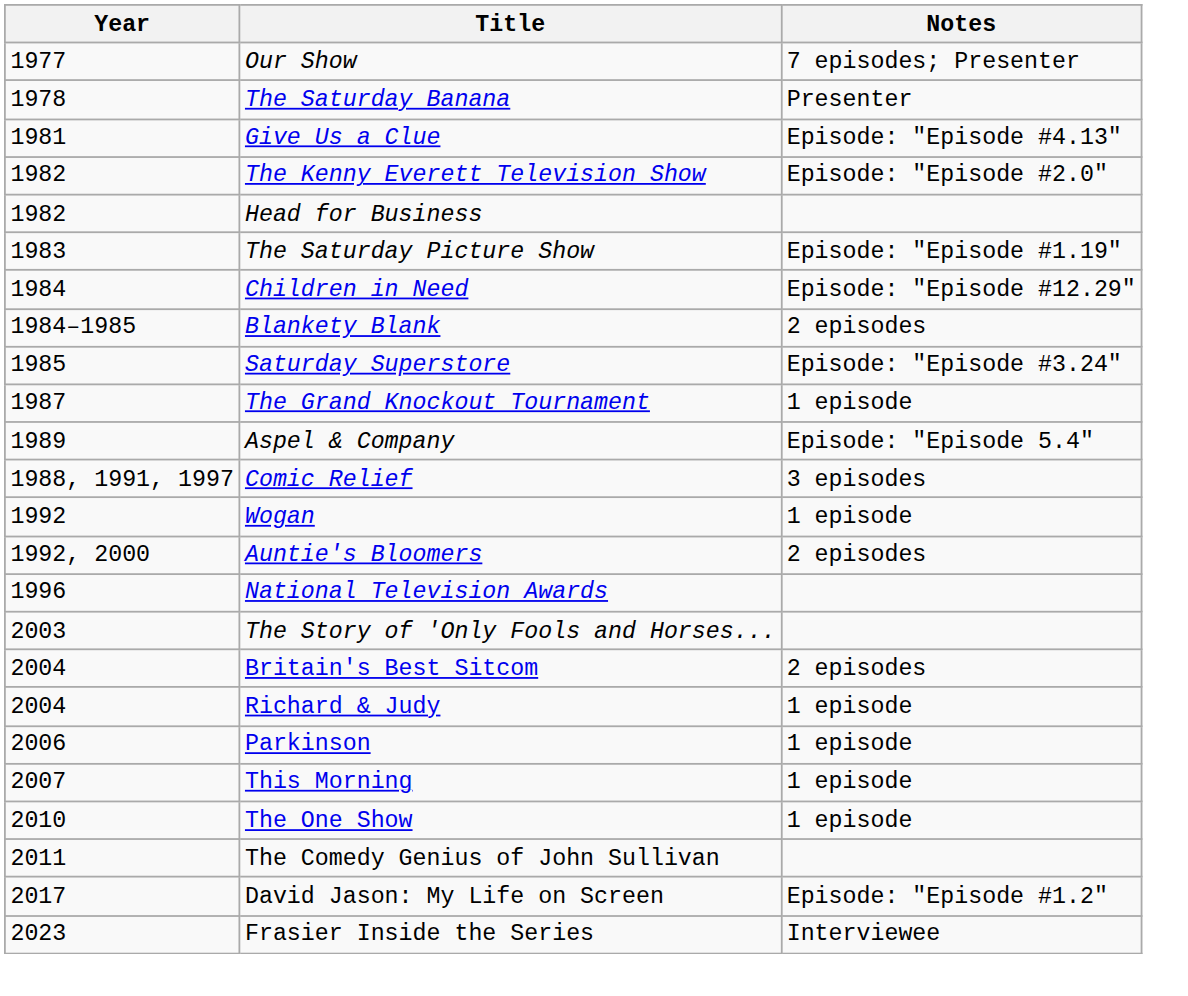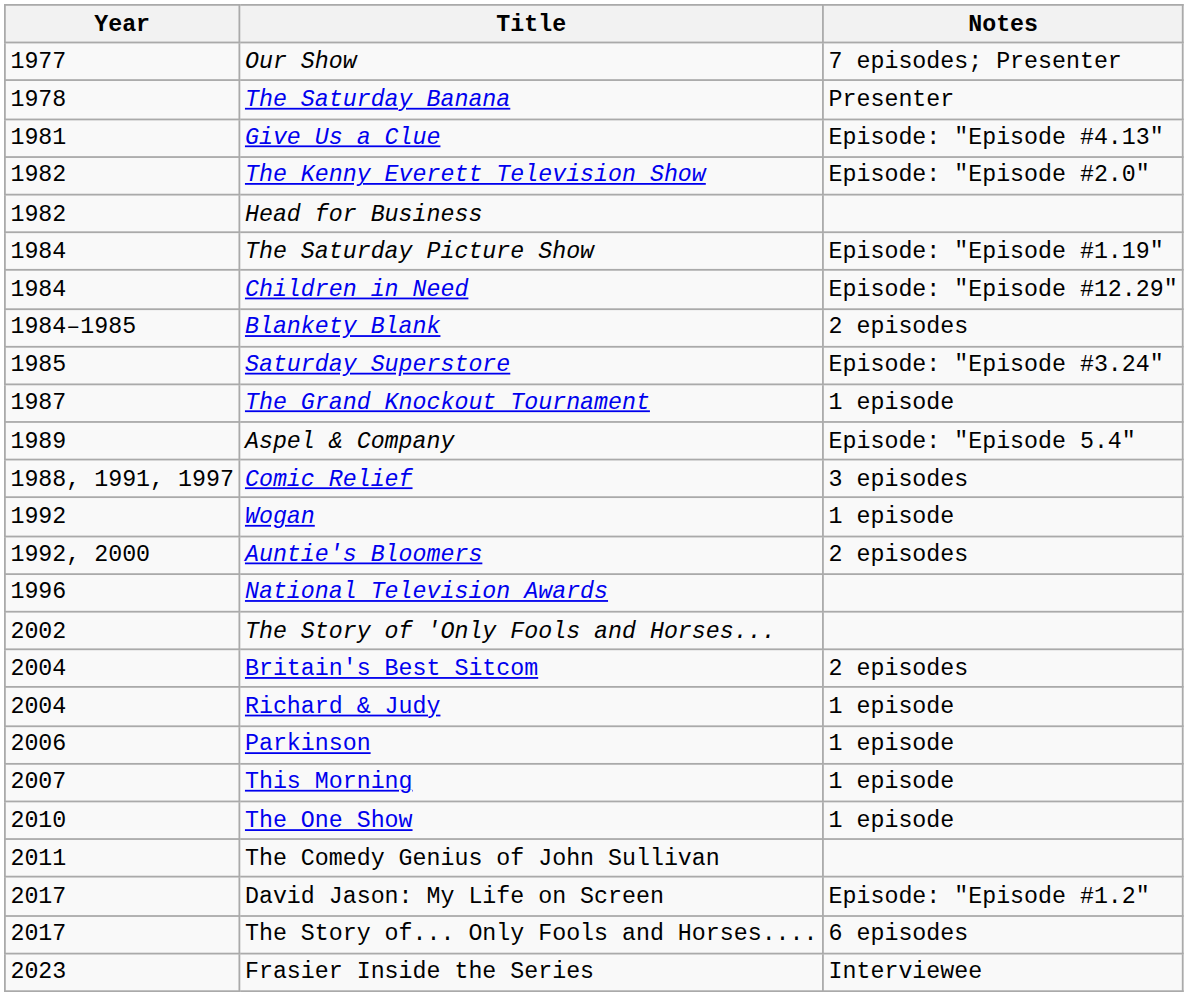 <table class="wikitable sortable">
 <tr>
 <th>Year</th>
 <th>Title</th>
 <th>Notes</th>
 </tr>
 <tr>
 <td>1977</td>
 <td><em>Our Show</em></td>
 <td>7 episodes; Presenter</td>
 </tr>
 <tr>
 <td>1978</td>
 <td><em><a href='#'>The Saturday Banana</a></em></td>
 <td>Presenter</td>
 </tr>
 <tr>
 <td>1981</td>
 <td><em><a href='#'>Give Us a Clue</a></em></td>
 <td>Episode: "Episode #4.13"</td>
 </tr>
 <tr>
 <td>1982</td>
 <td><em><a href='#'>The Kenny Everett Television Show</a></em></td>
 <td>Episode: "Episode #2.0"</td>
 </tr>
 <tr>
 <td>1982</td>
 <td><em>Head for Business</em></td>
 <td></td>
 </tr>
 <tr>
-<td>1983</td>
+<td>1984</td>
 <td><em>The Saturday Picture Show</em></td>
 <td>Episode: "Episode #1.19"</td>
 </tr>
 <tr>
 <td>1984</td>
 <td><em><a href='#'>Children in Need</a></em></td>
 <td>Episode: "Episode #12.29"</td>
 </tr>
 <tr>
 <td>1984–1985</td>
 <td><em><a href='#'>Blankety Blank</a></em></td>
 <td>2 episodes</td>
 </tr>
 <tr>
 <td>1985</td>
 <td><em><a href='#'>Saturday Superstore</a></em></td>
 <td>Episode: "Episode #3.24"</td>
 </tr>
 <tr>
 <td>1987</td>
 <td><em><a href='#'>The Grand Knockout Tournament</a></em></td>
 <td>1 episode</td>
 </tr>
 <tr>
 <td>1989</td>
 <td><em>Aspel & Company</em></td>
 <td>Episode: "Episode 5.4"</td>
 </tr>
 <tr>
 <td>1988, 1991, 1997</td>
 <td><em><a href='#'>Comic Relief</a></em></td>
 <td>3 episodes</td>
 </tr>
 <tr>
 <td>1992</td>
 <td><em><a href='#'>Wogan</a></em></td>
 <td>1 episode</td>
 </tr>
 <tr>
 <td>1992, 2000</td>
 <td><em><a href='#'>Auntie's Bloomers</a></em></td>
 <td>2 episodes</td>
 </tr>
 <tr>
 <td>1996</td>
 <td><em><a href='#'>National Television Awards</a></em></td>
 <td></td>
 </tr>
 <tr>
-<td>2003</td>
+<td>2002</td>
 <td><em>The Story of 'Only Fools and Horses...<strong></td>
 <td></td>
 </tr>
 <tr>
 <td>2004</td>
 <td></em><a href='#'>Britain's Best Sitcom</a><em></td>
 <td>2 episodes</td>
 </tr>
 <tr>
 <td>2004</td>
 <td></em><a href='#'>Richard & Judy</a><em></td>
 <td>1 episode</td>
 </tr>
 <tr>
 <td>2006</td>
 <td></em><a href='#'>Parkinson</a><em></td>
 <td>1 episode</td>
 </tr>
 <tr>
 <td>2007</td>
 <td></em><a href='#'>This Morning</a><em></td>
 <td>1 episode</td>
 </tr>
 <tr>
 <td>2010</td>
 <td></em><a href='#'>The One Show</a><em></td>
 <td>1 episode</td>
 </tr>
 <tr>
 <td>2011</td>
 <td></em>The Comedy Genius of John Sullivan<em></td>
 <td></td>
 </tr>
 <tr>
 <td>2017</td>
 <td></em>David Jason: My Life on Screen<em></td>
 <td>Episode: "Episode #1.2"</td>
 </tr>
 <tr>
+<td>2017</td>
+<td></em>The Story of... Only Fools and Horses....<em></td>
+<td>6 episodes</td>
+</tr>
+<tr>
 <td>2023</td>
 <td></em>Frasier Inside the Series<em></td>
 <td>Interviewee</td>
 </tr>
 </table>
